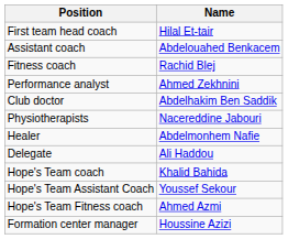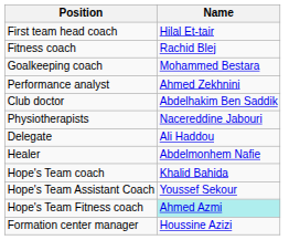 <table class="wikitable" style="text-align:center;">
 <tr>
 <th>Position</th>
 <th>Name</th>
 </tr>
 <tr>
 <td style="text-align:left;">First team head coach</td>
 <td style="text-align:left;"> <a href='#'>Hilal Et-tair</a></td>
 </tr>
 <tr>
-<td style="text-align:left;">Assistant coach</td>
-<td style="text-align:left;"> <a href='#'>Abdelouahed Benkacem</a></td>
+<td style="text-align:left;">Fitness coach</td>
+<td style="text-align:left;"> <a href='#'>Rachid Blej</a></td>
 </tr>
 <tr>
-<td style="text-align:left;">Fitness coach</td>
-<td style="text-align:left;"> <a href='#'>Rachid Blej</a></td>
+<td style="text-align:left;">Goalkeeping coach</td>
+<td style="text-align:left;"> <a href='#'>Mohammed Bestara</a></td>
 </tr>
 <tr>
 <td style="text-align:left;">Performance analyst</td>
 <td style="text-align:left;"> <a href='#'>Ahmed Zekhnini</a></td>
 </tr>
 <tr>
 <td style="text-align:left;">Club doctor</td>
 <td style="text-align:left;"> <a href='#'>Abdelhakim Ben Saddik</a></td>
 </tr>
 <tr>
 <td style="text-align:left;">Physiotherapists</td>
 <td style="text-align:left;"> <a href='#'>Nacereddine Jabouri</a></td>
 </tr>
 <tr>
+<td style="text-align:left;">Delegate</td>
+<td style="text-align:left;"> <a href='#'>Ali Haddou</a></td>
+</tr>
+<tr>
 <td style="text-align:left;">Healer</td>
 <td style="text-align:left;"> <a href='#'>Abdelmonhem Nafie</a></td>
-</tr>
-<tr>
-<td style="text-align:left;">Delegate</td>
-<td style="text-align:left;"> <a href='#'>Ali Haddou</a></td>
 </tr>
 <tr>
 <td style="text-align:left;">Hope's Team coach</td>
 <td style="text-align:left;"> <a href='#'>Khalid Bahida</a></td>
 </tr>
 <tr>
 <td style="text-align:left;">Hope's Team Assistant Coach</td>
 <td style="text-align:left;"> <a href='#'>Youssef Sekour</a></td>
 </tr>
 <tr>
 <td style="text-align:left;">Hope's Team Fitness coach</td>
-<td style="text-align:left;"> <a href='#'>Ahmed Azmi</a></td>
+<td style="background: paleturquoise; text-align:left;"> <a href='#'>Ahmed Azmi</a></td>
 </tr>
 <tr>
 <td style="text-align:left;">Formation center manager</td>
 <td style="text-align:left;"> <a href='#'>Houssine Azizi</a></td>
 </tr>
 </table>
